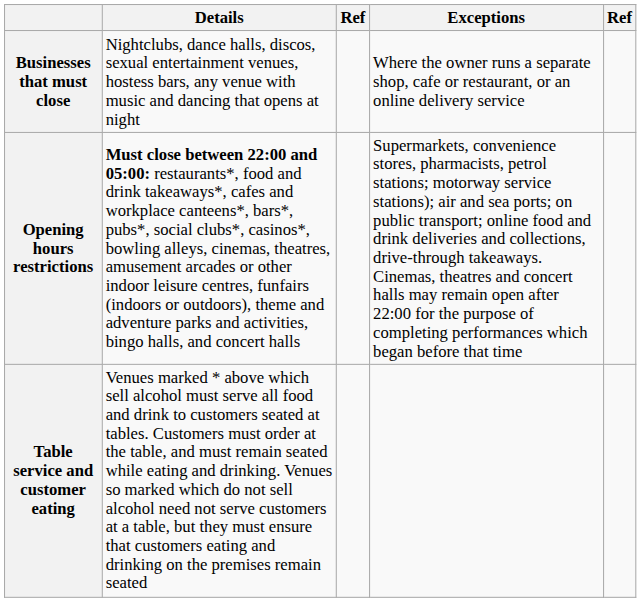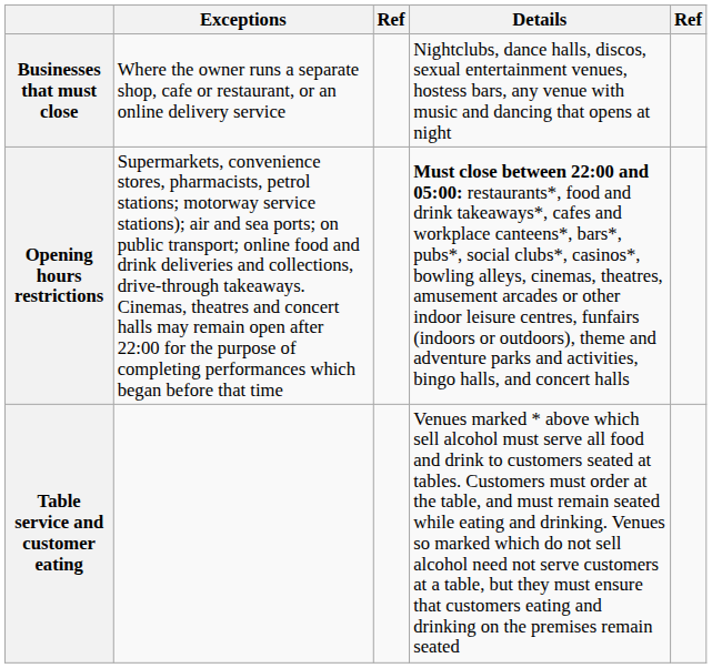 <table class="wikitable">
 <tr>
 <th></th>
+<th>Exceptions</th>
+<th>Ref</th>
 <th>Details</th>
-<th>Ref</th>
-<th>Exceptions</th>
 <th>Ref</th>
 </tr>
 <tr>
 <th>Businesses that must close</th>
+<td>Where the owner runs a separate shop, cafe or restaurant, or an online delivery service</td>
+<td></td>
 <td>Nightclubs, dance halls, discos, sexual entertainment venues, hostess bars, any venue with music and dancing that opens at night</td>
-<td></td>
-<td>Where the owner runs a separate shop, cafe or restaurant, or an online delivery service</td>
 <td></td>
 </tr>
 <tr>
 <th>Opening hours restrictions</th>
+<td>Supermarkets, convenience stores, pharmacists, petrol stations; motorway service stations); air and sea ports; on public transport; online food and drink deliveries and collections, drive-through takeaways. Cinemas, theatres and concert halls may remain open after 22:00 for the purpose of completing performances which began before that time</td>
+<td></td>
 <td><strong>Must close between 22:00 and 05:00:</strong> restaurants*, food and drink takeaways*, cafes and workplace canteens*, bars*, pubs*, social clubs*, casinos*, bowling alleys, cinemas, theatres, amusement arcades or other indoor leisure centres, funfairs (indoors or outdoors), theme and adventure parks and activities, bingo halls, and concert halls</td>
-<td></td>
-<td>Supermarkets, convenience stores, pharmacists, petrol stations; motorway service stations); air and sea ports; on public transport; online food and drink deliveries and collections, drive-through takeaways. Cinemas, theatres and concert halls may remain open after 22:00 for the purpose of completing performances which began before that time</td>
 <td></td>
 </tr>
 <tr>
 <th>Table service and customer eating</th>
-<td>Venues marked * above which sell alcohol must serve all food and drink to customers seated at tables. Customers must order at the table, and must remain seated while eating and drinking. Venues so marked which do not sell alcohol need not serve customers at a table, but they must ensure that customers eating and drinking on the premises remain seated</td>
 <td></td>
 <td></td>
+<td>Venues marked * above which sell alcohol must serve all food and drink to customers seated at tables. Customers must order at the table, and must remain seated while eating and drinking. Venues so marked which do not sell alcohol need not serve customers at a table, but they must ensure that customers eating and drinking on the premises remain seated</td>
 <td></td>
 </tr>
 </table>
